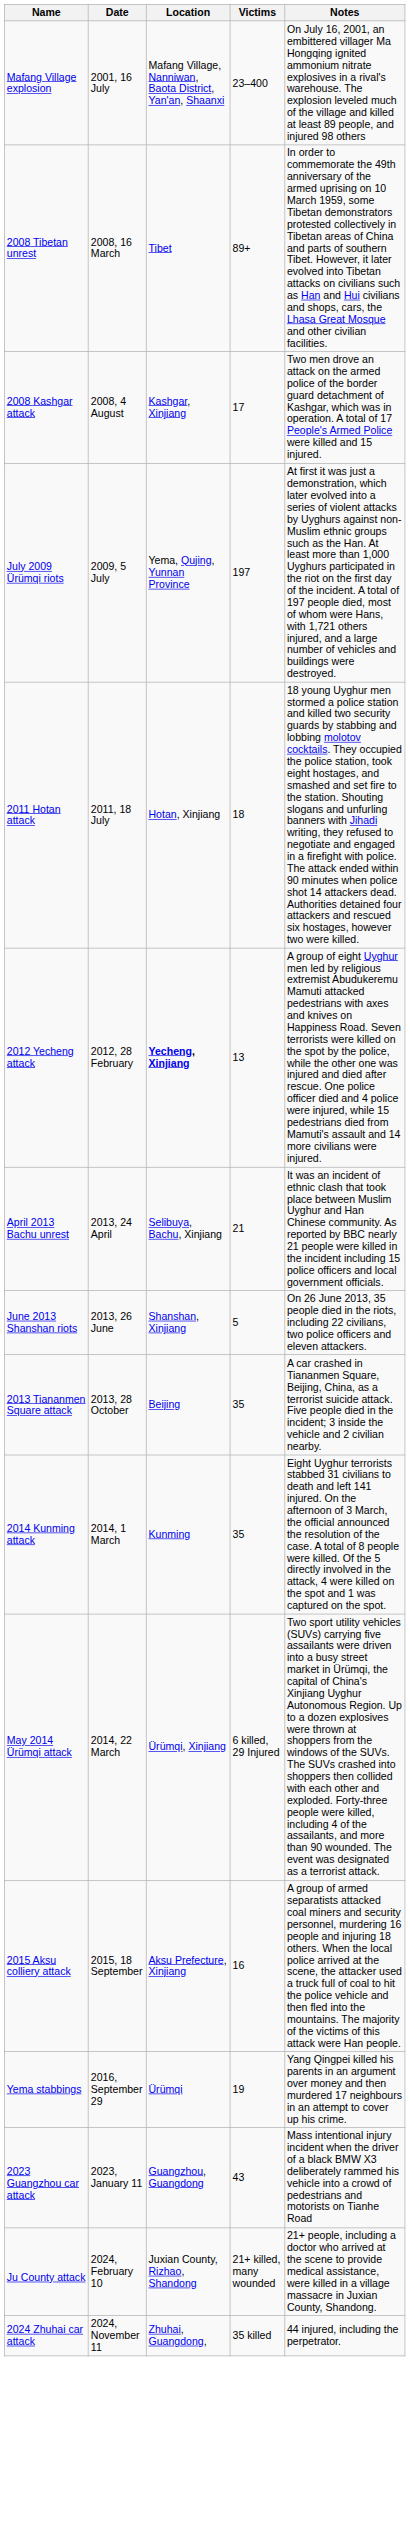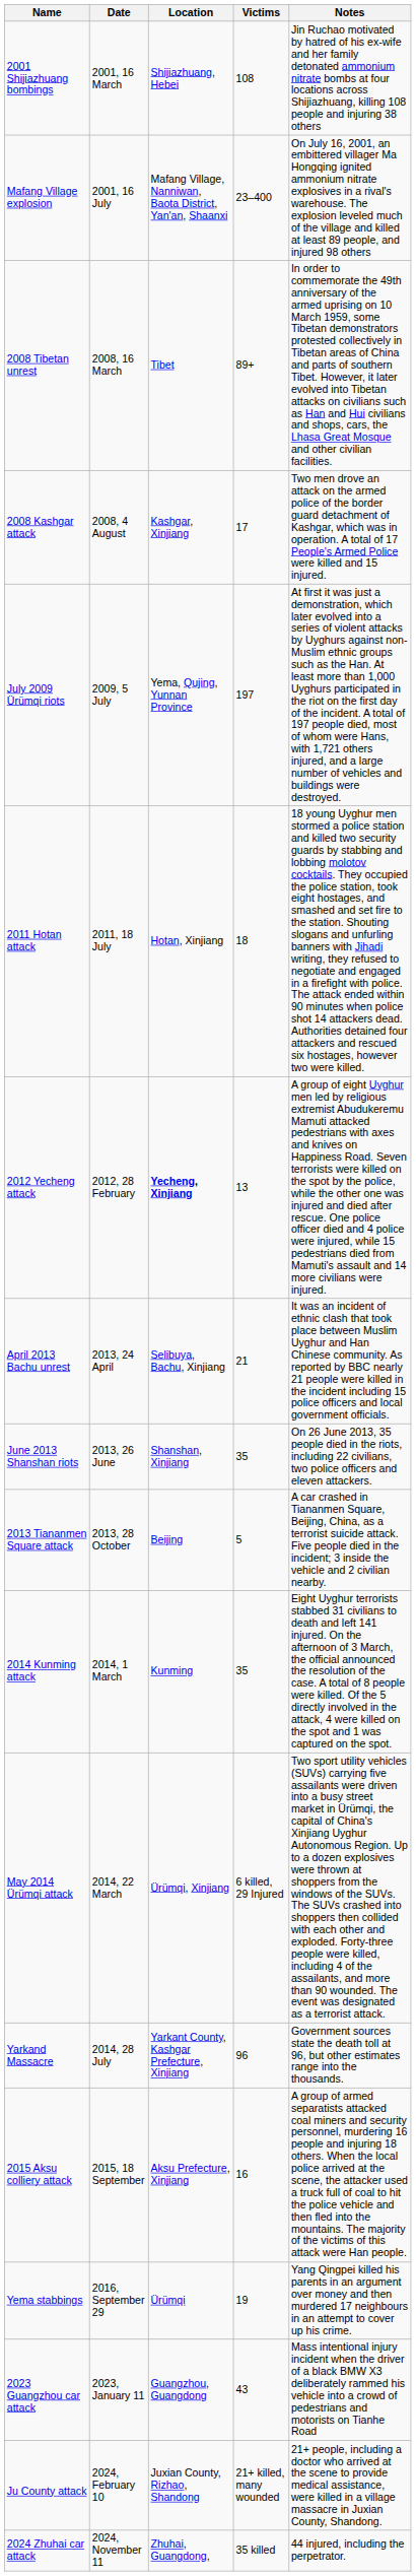 <table class="sortable wikitable">
 <tr>
 <th style="width:120px;">Name</th>
 <th style="width:80px;">Date</th>
 <th style="width:120px;">Location</th>
 <th style="width:75px;">Victims</th>
 <th class="unsortable">Notes</th>
+</tr>
+<tr>
+<td><a href='#'>2001 Shijiazhuang bombings</a></td>
+<td>2001, 16 March</td>
+<td><a href='#'>Shijiazhuang</a>, <a href='#'>Hebei</a></td>
+<td>108</td>
+<td>Jin Ruchao motivated by hatred of his ex-wife and her family detonated <a href='#'>ammonium nitrate</a> bombs at four locations across Shijiazhuang, killing 108 people and injuring 38 others</td>
 </tr>
 <tr>
 <td><a href='#'>Mafang Village explosion</a></td>
 <td>2001, 16 July</td>
 <td>Mafang Village, <a href='#'>Nanniwan</a>, <a href='#'>Baota District</a>, <a href='#'>Yan'an</a>, <a href='#'>Shaanxi</a></td>
 <td>23–400</td>
 <td>On July 16, 2001, an embittered villager Ma Hongqing ignited ammonium nitrate explosives in a rival's warehouse. The explosion leveled much of the village and killed at least 89 people, and injured 98 others</td>
 </tr>
 <tr>
 <td><a href='#'>2008 Tibetan unrest</a></td>
 <td>2008, 16 March</td>
 <td><a href='#'>Tibet</a></td>
 <td>89+</td>
 <td>In order to commemorate the 49th anniversary of the armed uprising on 10 March 1959, some Tibetan demonstrators protested collectively in Tibetan areas of China and parts of southern Tibet. However, it later evolved into Tibetan attacks on civilians such as <a href='#'>Han</a> and <a href='#'>Hui</a> civilians and shops, cars, the <a href='#'>Lhasa Great Mosque</a> and other civilian facilities.</td>
 </tr>
 <tr>
 <td><a href='#'>2008 Kashgar attack</a></td>
 <td>2008, 4 August</td>
 <td><a href='#'>Kashgar</a>, <a href='#'>Xinjiang</a></td>
 <td>17</td>
 <td>Two men drove an attack on the armed police of the border guard detachment of Kashgar, which was in operation. A total of 17 <a href='#'>People's Armed Police</a> were killed and 15 injured.</td>
 </tr>
 <tr>
 <td><a href='#'>July 2009 Ürümqi riots</a></td>
 <td>2009, 5 July</td>
 <td>Yema, <a href='#'>Qujing</a>, <a href='#'>Yunnan Province</a></td>
 <td>197</td>
 <td>At first it was just a demonstration, which later evolved into a series of violent attacks by Uyghurs against non-Muslim ethnic groups such as the Han. At least more than 1,000 Uyghurs participated in the riot on the first day of the incident. A total of 197 people died, most of whom were Hans, with 1,721 others injured, and a large number of vehicles and buildings were destroyed.</td>
 </tr>
 <tr>
 <td><a href='#'>2011 Hotan attack</a></td>
 <td>2011, 18 July</td>
 <td><a href='#'>Hotan</a>, Xinjiang</td>
 <td>18</td>
 <td>18 young Uyghur men stormed a police station and killed two security guards by stabbing and lobbing <a href='#'>molotov cocktails</a>. They occupied the police station, took eight hostages, and smashed and set fire to the station. Shouting slogans and unfurling banners with <a href='#'>Jihadi</a> writing, they refused to negotiate and engaged in a firefight with police. The attack ended within 90 minutes when police shot 14 attackers dead. Authorities detained four attackers and rescued six hostages, however two were killed.</td>
 </tr>
 <tr>
 <td><a href='#'>2012 Yecheng attack</a></td>
 <td>2012, 28 February</td>
 <td><strong><a href='#'>Yecheng</a>, <a href='#'>Xinjiang</a></strong></td>
 <td>13</td>
 <td>A group of eight <a href='#'>Uyghur</a> men led by religious extremist Abudukeremu Mamuti attacked pedestrians with axes and knives on Happiness Road. Seven terrorists were killed on the spot by the police, while the other one was injured and died after rescue. One police officer died and 4 police were injured, while 15 pedestrians died from Mamuti's assault and 14 more civilians were injured.</td>
 </tr>
 <tr>
 <td><a href='#'>April 2013 Bachu unrest</a></td>
 <td>2013, 24 April</td>
 <td><a href='#'>Selibuya</a>, <a href='#'>Bachu</a>, Xinjiang</td>
 <td>21</td>
 <td>It was an incident of ethnic clash that took place between Muslim Uyghur and Han Chinese community. As reported by BBC nearly 21 people were killed in the incident including 15 police officers and local government officials.</td>
 </tr>
 <tr>
 <td><a href='#'>June 2013 Shanshan riots</a></td>
 <td>2013, 26 June</td>
 <td><a href='#'>Shanshan</a>, <a href='#'>Xinjiang</a></td>
-<td>5</td>
+<td>35</td>
 <td>On 26 June 2013, 35 people died in the riots, including 22 civilians, two police officers and eleven attackers.</td>
 </tr>
 <tr>
 <td><a href='#'>2013 Tiananmen Square attack</a></td>
 <td>2013, 28 October</td>
 <td><a href='#'>Beijing</a></td>
-<td>35</td>
+<td>5</td>
 <td>A car crashed in Tiananmen Square, Beijing, China, as a terrorist suicide attack. Five people died in the incident; 3 inside the vehicle and 2 civilian nearby.</td>
 </tr>
 <tr>
 <td><a href='#'>2014 Kunming attack</a></td>
 <td>2014, 1 March</td>
 <td><a href='#'>Kunming</a></td>
 <td>35</td>
 <td>Eight Uyghur terrorists stabbed 31 civilians to death and left 141 injured. On the afternoon of 3 March, the official announced the resolution of the case. A total of 8 people were killed. Of the 5 directly involved in the attack, 4 were killed on the spot and 1 was captured on the spot.</td>
 </tr>
 <tr>
 <td><a href='#'>May 2014 Ürümqi attack</a></td>
 <td>2014, 22 March</td>
 <td><a href='#'>Ürümqi</a>, <a href='#'>Xinjiang</a></td>
 <td>6 killed, 29 Injured</td>
 <td>Two sport utility vehicles (SUVs) carrying five assailants were driven into a busy street market in Ürümqi, the capital of China's Xinjiang Uyghur Autonomous Region. Up to a dozen explosives were thrown at shoppers from the windows of the SUVs. The SUVs crashed into shoppers then collided with each other and exploded. Forty-three people were killed, including 4 of the assailants, and more than 90 wounded. The event was designated as a terrorist attack.</td>
+</tr>
+<tr>
+<td><a href='#'>Yarkand Massacre</a></td>
+<td>2014, 28 July</td>
+<td><a href='#'>Yarkant County</a>, <a href='#'>Kashgar Prefecture</a>, <a href='#'>Xinjiang</a></td>
+<td>96</td>
+<td>Government sources state the death toll at 96, but other estimates range into the thousands.</td>
 </tr>
 <tr>
 <td><a href='#'>2015 Aksu colliery attack</a></td>
 <td>2015, 18 September</td>
 <td><a href='#'>Aksu Prefecture</a>, <a href='#'>Xinjiang</a></td>
 <td>16</td>
 <td>A group of armed separatists attacked coal miners and security personnel, murdering 16 people and injuring 18 others. When the local police arrived at the scene, the attacker used a truck full of coal to hit the police vehicle and then fled into the mountains. The majority of the victims of this attack were Han people.</td>
 </tr>
 <tr>
 <td><a href='#'>Yema stabbings</a></td>
 <td>2016, September 29</td>
 <td><a href='#'>Ürümqi</a></td>
 <td>19</td>
 <td>Yang Qingpei killed his parents in an argument over money and then murdered 17 neighbours in an attempt to cover up his crime.</td>
 </tr>
 <tr>
 <td><br><a href='#'>2023 Guangzhou car attack</a></td>
 <td>2023, January 11</td>
 <td><a href='#'>Guangzhou</a>, <a href='#'>Guangdong</a></td>
 <td>43</td>
 <td>Mass intentional injury incident when the driver of a black BMW X3 deliberately rammed his vehicle into a crowd of pedestrians and motorists on Tianhe Road</td>
 </tr>
 <tr>
 <td><br><a href='#'>Ju County attack</a></td>
 <td>2024, February 10</td>
 <td>Juxian County, <a href='#'>Rizhao</a>, <a href='#'>Shandong</a></td>
 <td>21+ killed, many wounded</td>
 <td>21+ people, including a doctor who arrived at the scene to provide medical assistance, were killed in a village massacre in Juxian County, Shandong.</td>
 </tr>
 <tr>
 <td><a href='#'>2024 Zhuhai car attack</a></td>
 <td>2024, November 11</td>
 <td><a href='#'>Zhuhai</a>, <a href='#'>Guangdong</a>,</td>
 <td>35 killed</td>
 <td>44 injured, including the perpetrator.</td>
 </tr>
 </table>
